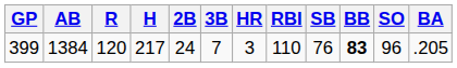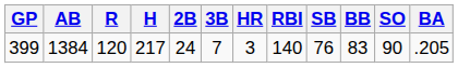 <table class="wikitable">
 <tr>
 <th><a href='#'>GP</a></th>
 <th><a href='#'>AB</a></th>
 <th><a href='#'>R</a></th>
 <th><a href='#'>H</a></th>
 <th><a href='#'>2B</a></th>
 <th><a href='#'>3B</a></th>
 <th><a href='#'>HR</a></th>
 <th><a href='#'>RBI</a></th>
 <th><a href='#'>SB</a></th>
 <th><a href='#'>BB</a></th>
 <th><a href='#'>SO</a></th>
 <th><a href='#'>BA</a></th>
 </tr>
 <tr align=center>
 <td>399</td>
 <td>1384</td>
 <td>120</td>
 <td>217</td>
 <td>24</td>
 <td>7</td>
 <td>3</td>
-<td>110</td>
+<td>140</td>
 <td>76</td>
-<td><strong>83</strong></td>
-<td>96</td>
+<td>83</td>
+<td>90</td>
 <td>.205</td>
 </tr>
 </table>
